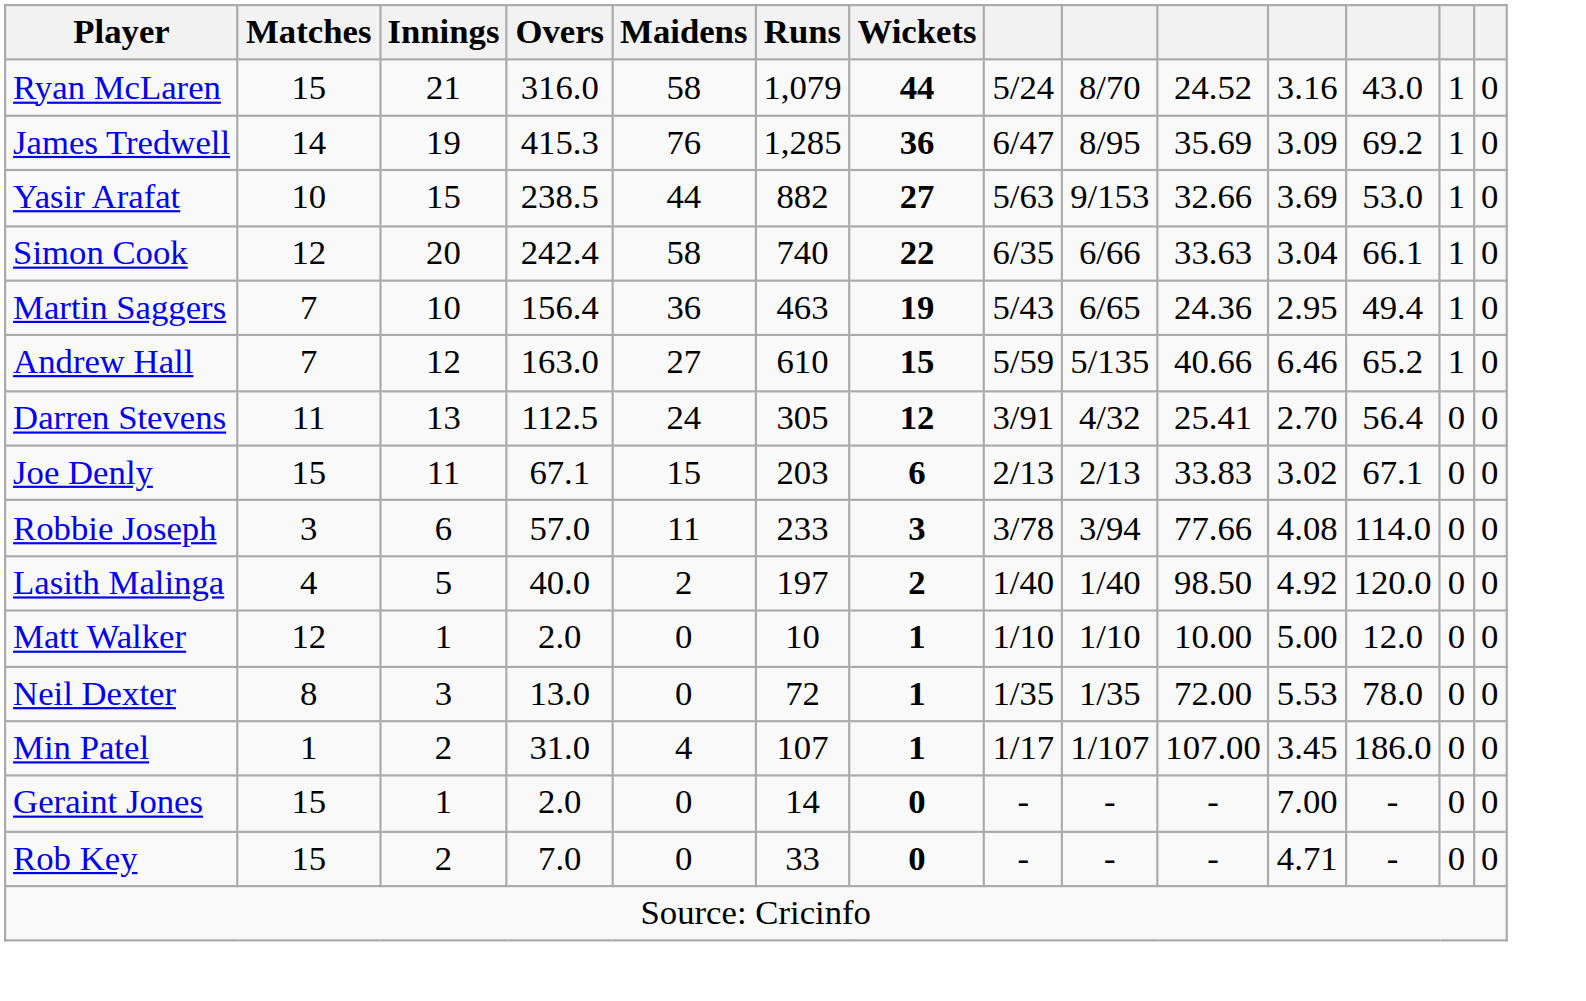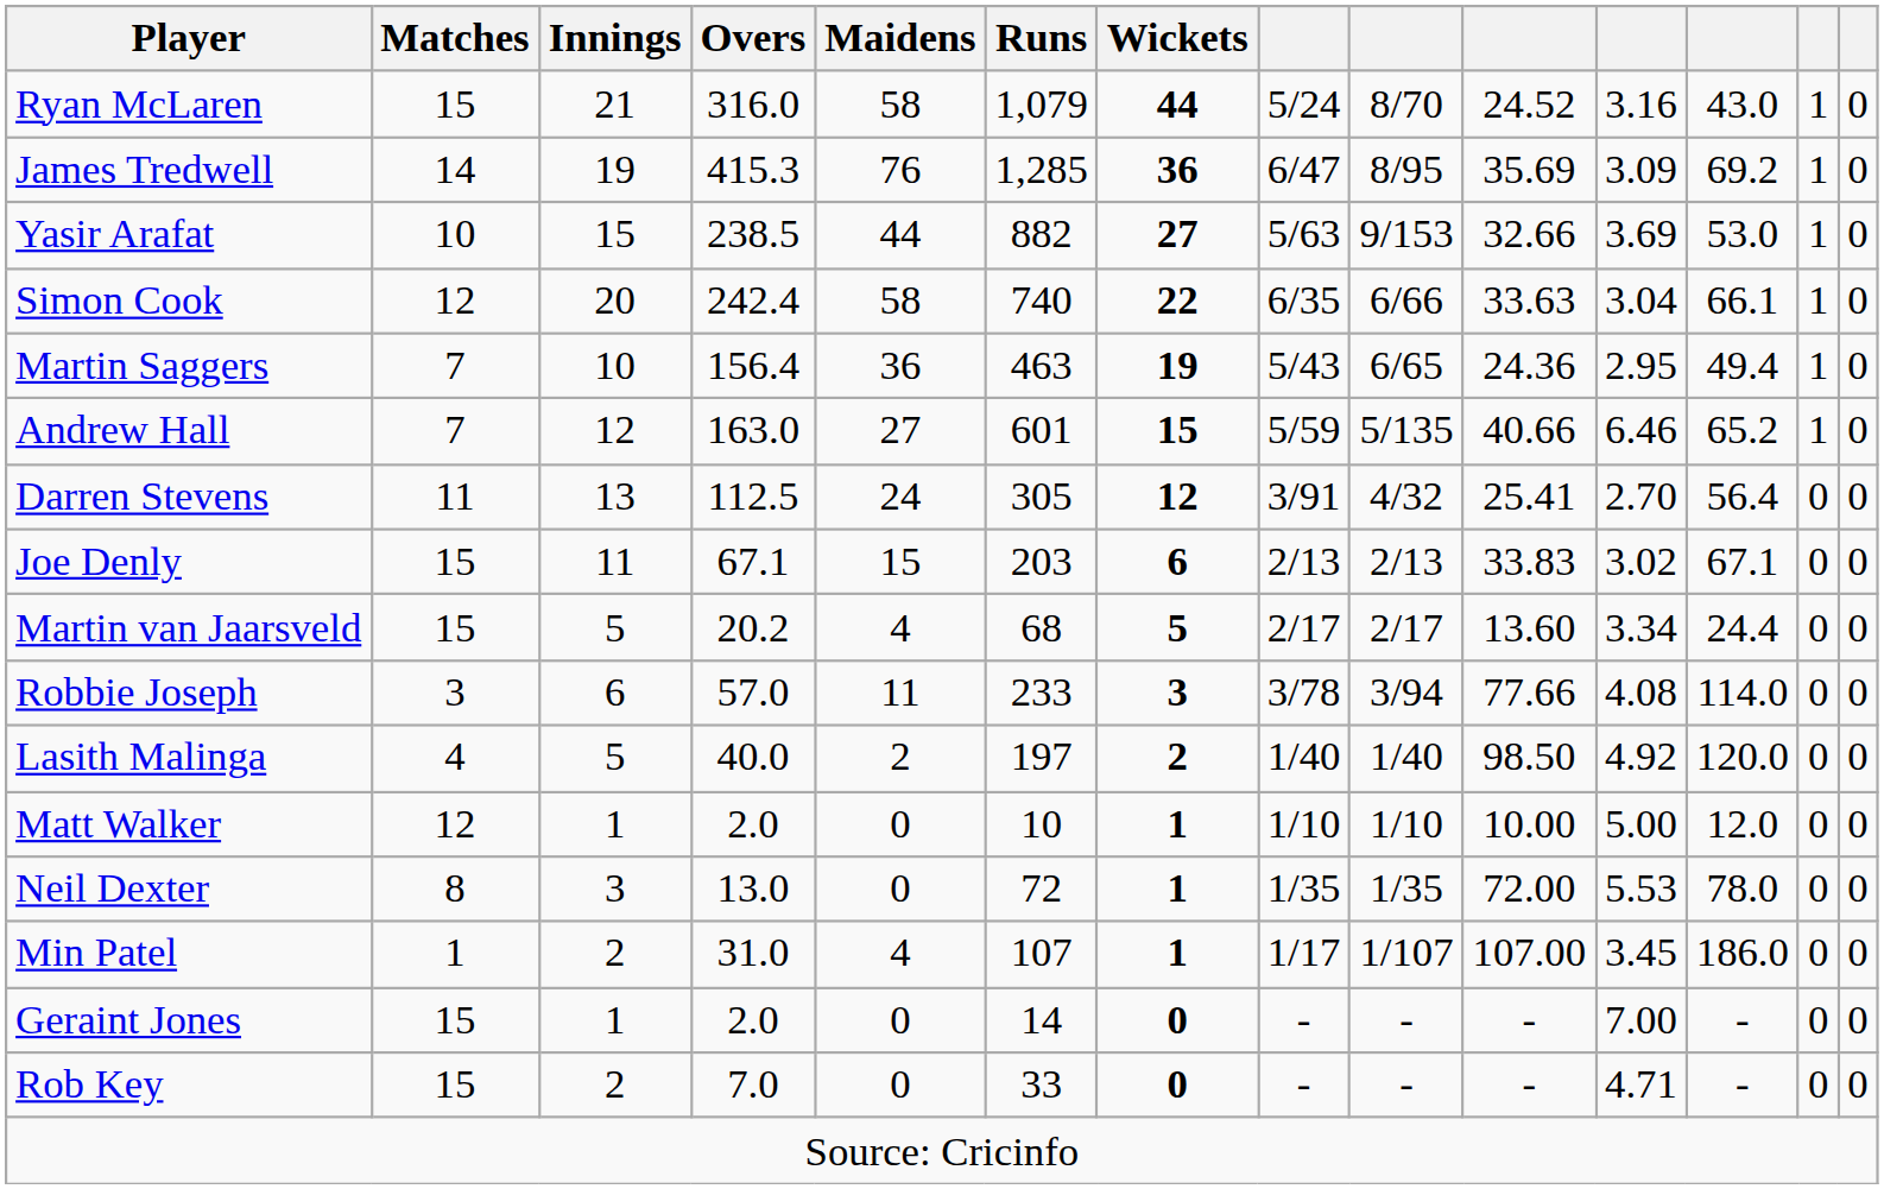 <table class="wikitable" style="text-align:center">
 <tr>
 <th>Player</th>
 <th>Matches</th>
 <th>Innings</th>
 <th>Overs</th>
 <th>Maidens</th>
 <th>Runs</th>
 <th>Wickets</th>
 <th></th>
 <th></th>
 <th></th>
 <th></th>
 <th></th>
 <th></th>
 <th></th>
 </tr>
 <tr>
 <td align="left"><a href='#'>Ryan McLaren</a></td>
 <td>15</td>
 <td>21</td>
 <td>316.0</td>
 <td>58</td>
 <td>1,079</td>
 <td><strong>44</strong></td>
 <td>5/24</td>
 <td>8/70</td>
 <td>24.52</td>
 <td>3.16</td>
 <td>43.0</td>
 <td>1</td>
 <td>0</td>
 </tr>
 <tr>
 <td align="left"><a href='#'>James Tredwell</a></td>
 <td>14</td>
 <td>19</td>
 <td>415.3</td>
 <td>76</td>
 <td>1,285</td>
 <td><strong>36</strong></td>
 <td>6/47</td>
 <td>8/95</td>
 <td>35.69</td>
 <td>3.09</td>
 <td>69.2</td>
 <td>1</td>
 <td>0</td>
 </tr>
 <tr>
 <td align="left"><a href='#'>Yasir Arafat</a></td>
 <td>10</td>
 <td>15</td>
 <td>238.5</td>
 <td>44</td>
 <td>882</td>
 <td><strong>27</strong></td>
 <td>5/63</td>
 <td>9/153</td>
 <td>32.66</td>
 <td>3.69</td>
 <td>53.0</td>
 <td>1</td>
 <td>0</td>
 </tr>
 <tr>
 <td align="left"><a href='#'>Simon Cook</a></td>
 <td>12</td>
 <td>20</td>
 <td>242.4</td>
 <td>58</td>
 <td>740</td>
 <td><strong>22</strong></td>
 <td>6/35</td>
 <td>6/66</td>
 <td>33.63</td>
 <td>3.04</td>
 <td>66.1</td>
 <td>1</td>
 <td>0</td>
 </tr>
 <tr>
 <td align="left"><a href='#'>Martin Saggers</a></td>
 <td>7</td>
 <td>10</td>
 <td>156.4</td>
 <td>36</td>
 <td>463</td>
 <td><strong>19</strong></td>
 <td>5/43</td>
 <td>6/65</td>
 <td>24.36</td>
 <td>2.95</td>
 <td>49.4</td>
 <td>1</td>
 <td>0</td>
 </tr>
 <tr>
 <td align="left"><a href='#'>Andrew Hall</a></td>
 <td>7</td>
 <td>12</td>
 <td>163.0</td>
 <td>27</td>
-<td>610</td>
+<td>601</td>
 <td><strong>15</strong></td>
 <td>5/59</td>
 <td>5/135</td>
 <td>40.66</td>
 <td>6.46</td>
 <td>65.2</td>
 <td>1</td>
 <td>0</td>
 </tr>
 <tr>
 <td align="left"><a href='#'>Darren Stevens</a></td>
 <td>11</td>
 <td>13</td>
 <td>112.5</td>
 <td>24</td>
 <td>305</td>
 <td><strong>12</strong></td>
 <td>3/91</td>
 <td>4/32</td>
 <td>25.41</td>
 <td>2.70</td>
 <td>56.4</td>
 <td>0</td>
 <td>0</td>
 </tr>
 <tr>
 <td align="left"><a href='#'>Joe Denly</a></td>
 <td>15</td>
 <td>11</td>
 <td>67.1</td>
 <td>15</td>
 <td>203</td>
 <td><strong>6</strong></td>
 <td>2/13</td>
 <td>2/13</td>
 <td>33.83</td>
 <td>3.02</td>
 <td>67.1</td>
+<td>0</td>
+<td>0</td>
+</tr>
+<tr>
+<td align="left"><a href='#'>Martin van Jaarsveld</a></td>
+<td>15</td>
+<td>5</td>
+<td>20.2</td>
+<td>4</td>
+<td>68</td>
+<td><strong>5</strong></td>
+<td>2/17</td>
+<td>2/17</td>
+<td>13.60</td>
+<td>3.34</td>
+<td>24.4</td>
 <td>0</td>
 <td>0</td>
 </tr>
 <tr>
 <td align="left"><a href='#'>Robbie Joseph</a></td>
 <td>3</td>
 <td>6</td>
 <td>57.0</td>
 <td>11</td>
 <td>233</td>
 <td><strong>3</strong></td>
 <td>3/78</td>
 <td>3/94</td>
 <td>77.66</td>
 <td>4.08</td>
 <td>114.0</td>
 <td>0</td>
 <td>0</td>
 </tr>
 <tr>
 <td align="left"><a href='#'>Lasith Malinga</a></td>
 <td>4</td>
 <td>5</td>
 <td>40.0</td>
 <td>2</td>
 <td>197</td>
 <td><strong>2</strong></td>
 <td>1/40</td>
 <td>1/40</td>
 <td>98.50</td>
 <td>4.92</td>
 <td>120.0</td>
 <td>0</td>
 <td>0</td>
 </tr>
 <tr>
 <td align="left"><a href='#'>Matt Walker</a></td>
 <td>12</td>
 <td>1</td>
 <td>2.0</td>
 <td>0</td>
 <td>10</td>
 <td><strong>1</strong></td>
 <td>1/10</td>
 <td>1/10</td>
 <td>10.00</td>
 <td>5.00</td>
 <td>12.0</td>
 <td>0</td>
 <td>0</td>
 </tr>
 <tr>
 <td align="left"><a href='#'>Neil Dexter</a></td>
 <td>8</td>
 <td>3</td>
 <td>13.0</td>
 <td>0</td>
 <td>72</td>
 <td><strong>1</strong></td>
 <td>1/35</td>
 <td>1/35</td>
 <td>72.00</td>
 <td>5.53</td>
 <td>78.0</td>
 <td>0</td>
 <td>0</td>
 </tr>
 <tr>
 <td align="left"><a href='#'>Min Patel</a></td>
 <td>1</td>
 <td>2</td>
 <td>31.0</td>
 <td>4</td>
 <td>107</td>
 <td><strong>1</strong></td>
 <td>1/17</td>
 <td>1/107</td>
 <td>107.00</td>
 <td>3.45</td>
 <td>186.0</td>
 <td>0</td>
 <td>0</td>
 </tr>
 <tr>
 <td align="left"><a href='#'>Geraint Jones</a></td>
 <td>15</td>
 <td>1</td>
 <td>2.0</td>
 <td>0</td>
 <td>14</td>
 <td><strong>0</strong></td>
 <td>-</td>
 <td>-</td>
 <td>-</td>
 <td>7.00</td>
 <td>-</td>
 <td>0</td>
 <td>0</td>
 </tr>
 <tr>
 <td align="left"><a href='#'>Rob Key</a></td>
 <td>15</td>
 <td>2</td>
 <td>7.0</td>
 <td>0</td>
 <td>33</td>
 <td><strong>0</strong></td>
 <td>-</td>
 <td>-</td>
 <td>-</td>
 <td>4.71</td>
 <td>-</td>
 <td>0</td>
 <td>0</td>
 </tr>
 <tr>
 <td colspan="14">Source: Cricinfo</td>
 </tr>
 </table>
